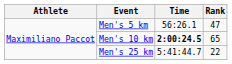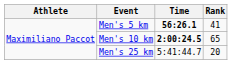 <table class="wikitable" style="font-size:90%;">
 <tr>
 <th>Athlete</th>
 <th>Event</th>
 <th>Time</th>
 <th>Rank</th>
 </tr>
 <tr align=center>
 <td align=left rowspan=3><a href='#'>Maximiliano Paccot</a></td>
 <td align=left><a href='#'>Men's 5 km</a></td>
-<td>56:26.1</td>
-<td>47</td>
+<td><strong>56:26.1</strong></td>
+<td>41</td>
 </tr>
 <tr align=center>
 <td align=left><a href='#'>Men's 10 km</a></td>
 <td><strong>2:00:24.5</strong></td>
 <td>65</td>
 </tr>
 <tr align=center>
 <td align=left><a href='#'>Men's 25 km</a></td>
 <td>5:41:44.7</td>
-<td>22</td>
+<td>20</td>
 </tr>
 </table>
